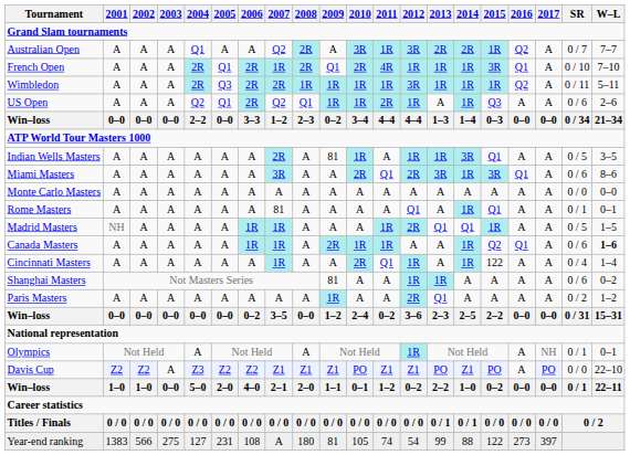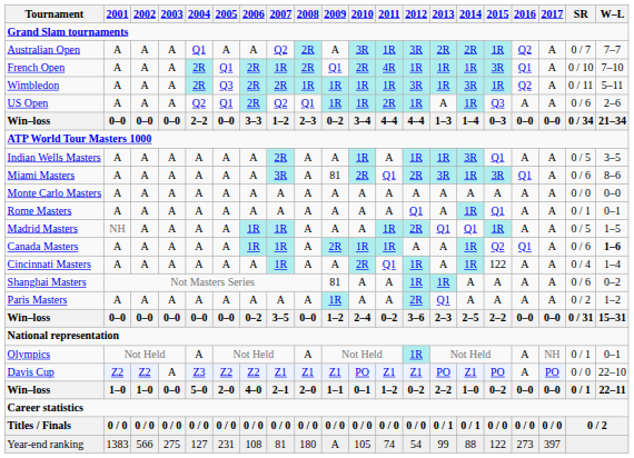 <table class=wikitable style=text-align:center;font-size:97%>
 <tr>
 <th>Tournament</th>
 <th><a href='#'>2001</a></th>
 <th><a href='#'>2002</a></th>
 <th><a href='#'>2003</a></th>
 <th><a href='#'>2004</a></th>
 <th><a href='#'>2005</a></th>
 <th><a href='#'>2006</a></th>
 <th><a href='#'>2007</a></th>
 <th><a href='#'>2008</a></th>
 <th><a href='#'>2009</a></th>
 <th><a href='#'>2010</a></th>
 <th><a href='#'>2011</a></th>
 <th><a href='#'>2012</a></th>
 <th><a href='#'>2013</a></th>
 <th><a href='#'>2014</a></th>
 <th><a href='#'>2015</a></th>
 <th><a href='#'>2016</a></th>
 <th><a href='#'>2017</a></th>
 <th>SR</th>
 <th>W–L</th>
 </tr>
 <tr>
 <td colspan=20 align=left><strong><a href='#'>Grand Slam tournaments</a></strong></td>
 </tr>
 <tr>
 <td align=left><a href='#'>Australian Open</a></td>
 <td>A</td>
 <td>A</td>
 <td>A</td>
 <td><a href='#'>Q1</a></td>
 <td>A</td>
 <td>A</td>
 <td><a href='#'>Q2</a></td>
 <td bgcolor=afeeee><a href='#'>2R</a></td>
 <td>A</td>
 <td bgcolor=afeeee><a href='#'>3R</a></td>
 <td bgcolor=afeeee><a href='#'>1R</a></td>
 <td bgcolor=afeeee><a href='#'>3R</a></td>
 <td bgcolor=afeeee><a href='#'>2R</a></td>
 <td bgcolor=afeeee><a href='#'>2R</a></td>
 <td bgcolor=afeeee><a href='#'>1R</a></td>
 <td><a href='#'>Q2</a></td>
 <td>A</td>
 <td>0 / 7</td>
 <td>7–7</td>
 </tr>
 <tr>
 <td align=left><a href='#'>French Open</a></td>
 <td>A</td>
 <td>A</td>
 <td>A</td>
 <td bgcolor=afeeee><a href='#'>2R</a></td>
 <td><a href='#'>Q1</a></td>
 <td bgcolor=afeeee><a href='#'>2R</a></td>
 <td bgcolor=afeeee><a href='#'>1R</a></td>
 <td bgcolor=afeeee><a href='#'>2R</a></td>
 <td><a href='#'>Q1</a></td>
 <td bgcolor=afeeee><a href='#'>2R</a></td>
 <td bgcolor=afeeee><a href='#'>4R</a></td>
 <td bgcolor=afeeee><a href='#'>1R</a></td>
 <td bgcolor=afeeee><a href='#'>1R</a></td>
 <td bgcolor=afeeee><a href='#'>1R</a></td>
 <td bgcolor=afeeee><a href='#'>3R</a></td>
 <td><a href='#'>Q1</a></td>
 <td>A</td>
 <td>0 / 10</td>
 <td>7–10</td>
 </tr>
 <tr>
 <td align=left><a href='#'>Wimbledon</a></td>
 <td>A</td>
 <td>A</td>
 <td>A</td>
 <td bgcolor=afeeee><a href='#'>2R</a></td>
 <td><a href='#'>Q3</a></td>
 <td bgcolor=afeeee><a href='#'>2R</a></td>
 <td bgcolor=afeeee><a href='#'>2R</a></td>
 <td bgcolor=afeeee><a href='#'>1R</a></td>
 <td bgcolor=afeeee><a href='#'>1R</a></td>
 <td bgcolor=afeeee><a href='#'>1R</a></td>
 <td bgcolor=afeeee><a href='#'>1R</a></td>
 <td bgcolor=afeeee><a href='#'>3R</a></td>
 <td bgcolor=afeeee><a href='#'>1R</a></td>
-<td bgcolor=afeeee><a href='#'>1R</a></td>
+<td bgcolor=afeeee><a href='#'>3R</a></td>
 <td bgcolor=afeeee><a href='#'>1R</a></td>
 <td><a href='#'>Q2</a></td>
 <td>A</td>
 <td>0 / 11</td>
 <td>5–11</td>
 </tr>
 <tr>
 <td align=left><a href='#'>US Open</a></td>
 <td>A</td>
 <td>A</td>
 <td>A</td>
 <td><a href='#'>Q2</a></td>
 <td><a href='#'>Q1</a></td>
 <td bgcolor=afeeee><a href='#'>2R</a></td>
 <td><a href='#'>Q2</a></td>
 <td><a href='#'>Q1</a></td>
 <td bgcolor=afeeee><a href='#'>1R</a></td>
 <td bgcolor=afeeee><a href='#'>1R</a></td>
 <td bgcolor=afeeee><a href='#'>2R</a></td>
 <td bgcolor=afeeee><a href='#'>1R</a></td>
 <td>A</td>
 <td bgcolor=afeeee><a href='#'>1R</a></td>
 <td><a href='#'>Q3</a></td>
 <td>A</td>
 <td>A</td>
 <td>0 / 6</td>
 <td>2–6</td>
 </tr>
 <tr>
 <th style=text-align:left>Win–loss</th>
 <th>0–0</th>
 <th>0–0</th>
 <th>0–0</th>
 <th>2–2</th>
 <th>0–0</th>
 <th>3–3</th>
 <th>1–2</th>
 <th>2–3</th>
 <th>0–2</th>
 <th>3–4</th>
 <th>4–4</th>
 <th>4–4</th>
 <th>1–3</th>
 <th>1–4</th>
 <th>0–3</th>
 <th>0–0</th>
 <th>0–0</th>
 <th>0 / 34</th>
 <th>21–34</th>
 </tr>
 <tr>
 <td colspan=20 align=left><strong><a href='#'>ATP World Tour Masters 1000</a></strong></td>
 </tr>
 <tr>
 <td align=left><a href='#'>Indian Wells Masters</a></td>
 <td>A</td>
 <td>A</td>
 <td>A</td>
 <td>A</td>
 <td>A</td>
 <td>A</td>
 <td bgcolor=afeeee><a href='#'>2R</a></td>
 <td>A</td>
-<td>81</td>
+<td>A</td>
 <td bgcolor=afeeee><a href='#'>1R</a></td>
 <td>A</td>
 <td bgcolor=afeeee><a href='#'>1R</a></td>
 <td bgcolor=afeeee><a href='#'>1R</a></td>
 <td bgcolor=afeeee><a href='#'>3R</a></td>
 <td><a href='#'>Q1</a></td>
 <td>A</td>
 <td>A</td>
 <td>0 / 5</td>
 <td>3–5</td>
 </tr>
 <tr>
 <td align=left><a href='#'>Miami Masters</a></td>
 <td>A</td>
 <td>A</td>
 <td>A</td>
 <td>A</td>
 <td>A</td>
 <td>A</td>
 <td bgcolor=afeeee><a href='#'>3R</a></td>
 <td>A</td>
-<td>A</td>
+<td>81</td>
 <td bgcolor=afeeee><a href='#'>2R</a></td>
 <td><a href='#'>Q1</a></td>
 <td bgcolor=afeeee><a href='#'>2R</a></td>
 <td bgcolor=afeeee><a href='#'>3R</a></td>
 <td bgcolor=afeeee><a href='#'>1R</a></td>
 <td bgcolor=afeeee><a href='#'>3R</a></td>
 <td><a href='#'>Q1</a></td>
 <td>A</td>
 <td>0 / 6</td>
 <td>8–6</td>
 </tr>
 <tr>
 <td align=left><a href='#'>Monte Carlo Masters</a></td>
 <td>A</td>
 <td>A</td>
 <td>A</td>
 <td>A</td>
 <td>A</td>
 <td>A</td>
 <td>A</td>
 <td>A</td>
 <td>A</td>
 <td>A</td>
 <td>A</td>
 <td>A</td>
 <td>A</td>
 <td>A</td>
 <td>A</td>
 <td>A</td>
 <td>A</td>
 <td>0 / 0</td>
 <td>0–0</td>
 </tr>
 <tr>
 <td align=left><a href='#'>Rome Masters</a></td>
 <td>A</td>
 <td>A</td>
 <td>A</td>
 <td>A</td>
 <td>A</td>
 <td>A</td>
-<td>81</td>
+<td>A</td>
 <td>A</td>
 <td>A</td>
 <td>A</td>
 <td>A</td>
 <td><a href='#'>Q1</a></td>
 <td>A</td>
 <td bgcolor=afeeee><a href='#'>1R</a></td>
 <td><a href='#'>Q1</a></td>
 <td>A</td>
 <td>A</td>
 <td>0 / 1</td>
 <td>0–1</td>
 </tr>
 <tr>
 <td align=left><a href='#'>Madrid Masters</a></td>
 <td style=color:#767676>NH</td>
 <td>A</td>
 <td>A</td>
 <td>A</td>
 <td>A</td>
 <td bgcolor=afeeee><a href='#'>1R</a></td>
 <td bgcolor=afeeee><a href='#'>1R</a></td>
 <td>A</td>
 <td>A</td>
 <td>A</td>
 <td bgcolor=afeeee><a href='#'>1R</a></td>
 <td bgcolor=afeeee><a href='#'>2R</a></td>
 <td><a href='#'>Q1</a></td>
 <td><a href='#'>Q1</a></td>
 <td bgcolor=afeeee><a href='#'>1R</a></td>
 <td>A</td>
 <td>A</td>
 <td>0 / 5</td>
 <td>1–5</td>
 </tr>
 <tr>
 <td align=left><a href='#'>Canada Masters</a></td>
 <td>A</td>
 <td>A</td>
 <td>A</td>
 <td>A</td>
 <td>A</td>
 <td bgcolor=afeeee><a href='#'>1R</a></td>
 <td bgcolor=afeeee><a href='#'>1R</a></td>
 <td>A</td>
 <td bgcolor=afeeee><a href='#'>2R</a></td>
 <td bgcolor=afeeee><a href='#'>1R</a></td>
 <td bgcolor=afeeee><a href='#'>1R</a></td>
 <td>A</td>
 <td>A</td>
 <td bgcolor=afeeee><a href='#'>1R</a></td>
 <td><a href='#'>Q2</a></td>
 <td><a href='#'>Q1</a></td>
 <td>A</td>
 <td>0 / 6</td>
 <td><strong>1–6</strong></td>
 </tr>
 <tr>
 <td align=left><a href='#'>Cincinnati Masters</a></td>
 <td>A</td>
 <td>A</td>
 <td>A</td>
 <td>A</td>
 <td>A</td>
 <td>A</td>
 <td bgcolor=afeeee><a href='#'>1R</a></td>
 <td>A</td>
 <td>A</td>
 <td bgcolor=afeeee><a href='#'>2R</a></td>
 <td><a href='#'>Q1</a></td>
 <td bgcolor=afeeee><a href='#'>1R</a></td>
 <td>A</td>
 <td bgcolor=afeeee><a href='#'>1R</a></td>
 <td>122</td>
 <td>A</td>
 <td>A</td>
 <td>0 / 4</td>
 <td>1–4</td>
 </tr>
 <tr>
 <td align=left><a href='#'>Shanghai Masters</a></td>
 <td colspan=8 style=color:#767676>Not Masters Series</td>
 <td>81</td>
 <td>A</td>
 <td>A</td>
 <td bgcolor=afeeee><a href='#'>1R</a></td>
 <td bgcolor=afeeee><a href='#'>1R</a></td>
 <td>A</td>
 <td>A</td>
 <td>A</td>
 <td>A</td>
 <td>0 / 6</td>
 <td>0–2</td>
 </tr>
 <tr>
 <td align=left><a href='#'>Paris Masters</a></td>
 <td>A</td>
 <td>A</td>
 <td>A</td>
 <td>A</td>
 <td>A</td>
 <td>A</td>
 <td>A</td>
 <td>A</td>
 <td bgcolor=afeeee><a href='#'>1R</a></td>
 <td>A</td>
 <td>A</td>
 <td bgcolor=afeeee><a href='#'>2R</a></td>
 <td><a href='#'>Q1</a></td>
 <td>A</td>
 <td>A</td>
 <td>A</td>
 <td>A</td>
 <td>0 / 2</td>
 <td>1–2</td>
 </tr>
 <tr>
 <th style=text-align:left>Win–loss</th>
 <th>0–0</th>
 <th>0–0</th>
 <th>0–0</th>
 <th>0–0</th>
 <th>0–0</th>
 <th>0–2</th>
 <th>3–5</th>
 <th>0–0</th>
 <th>1–2</th>
 <th>2–4</th>
 <th>0–2</th>
 <th>3–6</th>
 <th>2–3</th>
 <th>2–5</th>
 <th>2–2</th>
 <th>0–0</th>
 <th>0–0</th>
 <th>0 / 31</th>
 <th>15–31</th>
 </tr>
 <tr>
 <td colspan=20 align=left><strong>National representation</strong></td>
 </tr>
 <tr>
 <td align=left><a href='#'>Olympics</a></td>
 <td colspan=3 style=color:#767676>Not Held</td>
 <td>A</td>
 <td colspan=3 style=color:#767676>Not Held</td>
 <td>A</td>
 <td colspan=3 style=color:#767676>Not Held</td>
 <td bgcolor=afeeee><a href='#'>1R</a></td>
 <td colspan=3 style=color:#767676>Not Held</td>
 <td>A</td>
 <td style=color:#767676>NH</td>
 <td>0 / 1</td>
 <td>0–1</td>
 </tr>
 <tr>
 <td align=left><a href='#'>Davis Cup</a></td>
 <td bgcolor=ecf2ff><a href='#'>Z2</a></td>
 <td bgcolor=ecf2ff><a href='#'>Z2</a></td>
 <td>A</td>
 <td bgcolor=ecf2ff><a href='#'>Z3</a></td>
 <td bgcolor=ecf2ff><a href='#'>Z2</a></td>
 <td bgcolor=ecf2ff><a href='#'>Z2</a></td>
 <td bgcolor=ecf2ff><a href='#'>Z1</a></td>
 <td bgcolor=ecf2ff><a href='#'>Z1</a></td>
 <td bgcolor=ecf2ff><a href='#'>Z1</a></td>
 <td bgcolor=ecf2ff><a href='#'>PO</a></td>
 <td bgcolor=ecf2ff><a href='#'>Z1</a></td>
 <td bgcolor=ecf2ff><a href='#'>Z1</a></td>
 <td bgcolor=ecf2ff><a href='#'>PO</a></td>
 <td bgcolor=ecf2ff><a href='#'>Z1</a></td>
 <td bgcolor=ecf2ff><a href='#'>PO</a></td>
 <td>A</td>
 <td bgcolor=ecf2ff><a href='#'>PO</a></td>
 <td>0 / 0</td>
 <td>22–10</td>
 </tr>
 <tr>
 <th style=text-align:left>Win–loss</th>
 <th>1–0</th>
 <th>1–0</th>
 <th>0–0</th>
 <th>5–0</th>
 <th>2–0</th>
 <th>4–0</th>
 <th>2–1</th>
 <th>2–0</th>
 <th>1–1</th>
 <th>0–1</th>
 <th>1–2</th>
 <th>0–2</th>
 <th>2–2</th>
 <th>1–0</th>
 <th>0–2</th>
 <th>0–0</th>
 <th>0–0</th>
 <th>0 / 1</th>
 <th>22–11</th>
 </tr>
 <tr>
 <td colspan=20 align=left><strong>Career statistics</strong></td>
 </tr>
 <tr>
 <th style=text-align:left>Titles / Finals</th>
 <th>0 / 0</th>
 <th>0 / 0</th>
 <th>0 / 0</th>
 <th>0 / 0</th>
 <th>0 / 0</th>
 <th>0 / 0</th>
 <th>0 / 0</th>
 <th>0 / 0</th>
 <th>0 / 0</th>
 <th>0 / 0</th>
 <th>0 / 0</th>
 <th>0 / 0</th>
 <th>0 / 1</th>
 <th>0 / 1</th>
 <th>0 / 0</th>
 <th>0 / 0</th>
 <th>0 / 0</th>
 <th colspan=2>0 / 2</th>
 </tr>
 <tr bgcolor=EFEFEF>
 <td align=left>Year-end ranking</td>
 <td>1383</td>
 <td>566</td>
 <td>275</td>
 <td>127</td>
 <td>231</td>
 <td>108</td>
+<td>81</td>
+<td>180</td>
 <td>A</td>
-<td>180</td>
-<td>81</td>
 <td>105</td>
 <td>74</td>
 <td>54</td>
 <td>99</td>
 <td>88</td>
 <td>122</td>
 <td>273</td>
 <td>397</td>
 <td colspan=2></td>
 </tr>
 </table>
